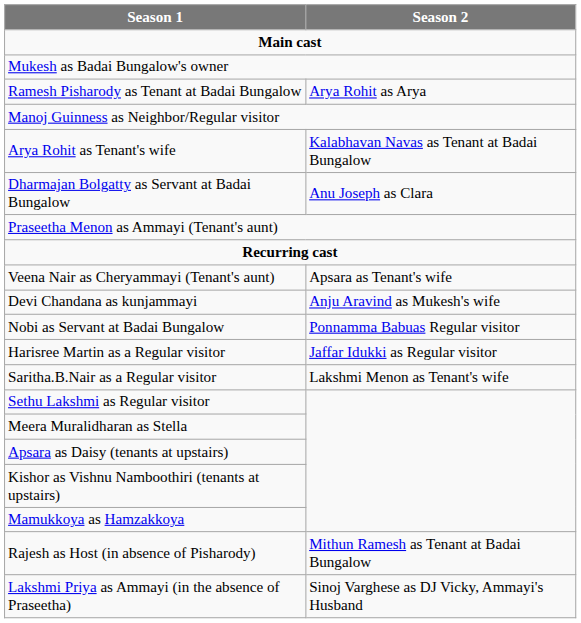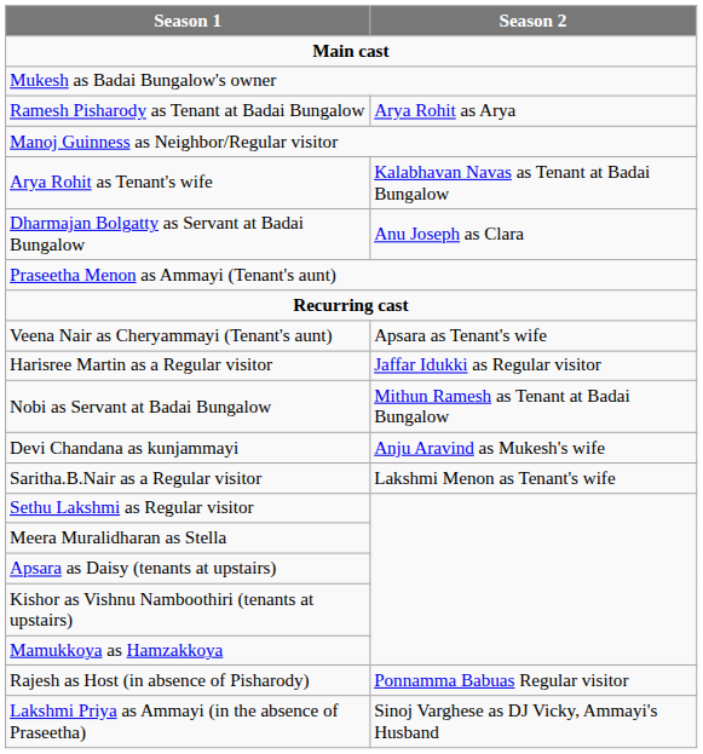 <table class="wikitable sortable" style="font-size: 90%;">
 <tr>
 <th width="280" style="background-color:#787878;color:#FFFFFF;">Season 1</th>
 <th width="250" style="background-color:#787878;color:#FFFFFF;">Season 2</th>
 </tr>
 <tr>
 <td style="text-align:center;" colspan="2"><strong>Main cast</strong></td>
 </tr>
 <tr>
 <td colspan="2"><a href='#'>Mukesh</a> as Badai Bungalow's owner</td>
 </tr>
 <tr>
 <td><a href='#'>Ramesh Pisharody</a> as Tenant at Badai Bungalow</td>
 <td><a href='#'>Arya Rohit</a> as Arya</td>
 </tr>
 <tr>
 <td colspan="2"><a href='#'>Manoj Guinness</a> as Neighbor/Regular visitor</td>
 </tr>
 <tr>
 <td><a href='#'>Arya Rohit</a> as Tenant's wife</td>
 <td><a href='#'>Kalabhavan Navas</a> as Tenant at Badai Bungalow</td>
 </tr>
 <tr>
 <td><a href='#'>Dharmajan Bolgatty</a> as Servant at Badai Bungalow</td>
 <td><a href='#'>Anu Joseph</a> as Clara</td>
 </tr>
 <tr>
 <td colspan="2"><a href='#'>Praseetha Menon</a> as Ammayi (Tenant's aunt)</td>
 </tr>
 <tr>
 <td style="text-align:center;" colspan="2"><strong>Recurring cast</strong></td>
 </tr>
 <tr>
 <td>Veena Nair as Cheryammayi (Tenant's aunt)</td>
 <td>Apsara as Tenant's wife</td>
 </tr>
 <tr>
-<td>Devi Chandana as kunjammayi</td>
-<td><a href='#'>Anju Aravind</a> as Mukesh's wife</td>
+<td>Harisree Martin as a Regular visitor</td>
+<td><a href='#'>Jaffar Idukki</a> as Regular visitor</td>
 </tr>
 <tr>
 <td>Nobi as Servant at Badai Bungalow</td>
-<td><a href='#'>Ponnamma Babuas</a> Regular visitor</td>
+<td><a href='#'>Mithun Ramesh</a> as Tenant at Badai Bungalow</td>
 </tr>
 <tr>
-<td>Harisree Martin as a Regular visitor</td>
-<td><a href='#'>Jaffar Idukki</a> as Regular visitor</td>
+<td>Devi Chandana as kunjammayi</td>
+<td><a href='#'>Anju Aravind</a> as Mukesh's wife</td>
 </tr>
 <tr>
 <td>Saritha.B.Nair as a Regular visitor</td>
 <td>Lakshmi Menon as Tenant's wife</td>
 </tr>
 <tr>
 <td><a href='#'>Sethu Lakshmi</a> as Regular visitor</td>
 </tr>
 <tr>
 <td>Meera Muralidharan as Stella</td>
 </tr>
 <tr>
 <td><a href='#'>Apsara</a> as Daisy (tenants at upstairs)</td>
 </tr>
 <tr>
 <td>Kishor as Vishnu Namboothiri (tenants at upstairs)</td>
 </tr>
 <tr>
 <td><a href='#'>Mamukkoya</a> as <a href='#'>Hamzakkoya</a></td>
 </tr>
 <tr>
 <td>Rajesh as Host (in absence of Pisharody)</td>
-<td><a href='#'>Mithun Ramesh</a> as Tenant at Badai Bungalow</td>
+<td><a href='#'>Ponnamma Babuas</a> Regular visitor</td>
 </tr>
 <tr>
 <td><a href='#'>Lakshmi Priya</a> as Ammayi (in the absence of Praseetha)</td>
 <td>Sinoj Varghese as DJ Vicky, Ammayi's Husband</td>
 </tr>
 </table>
